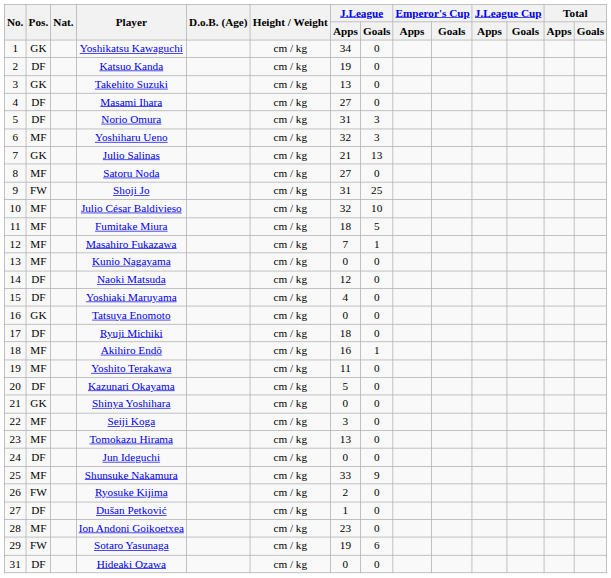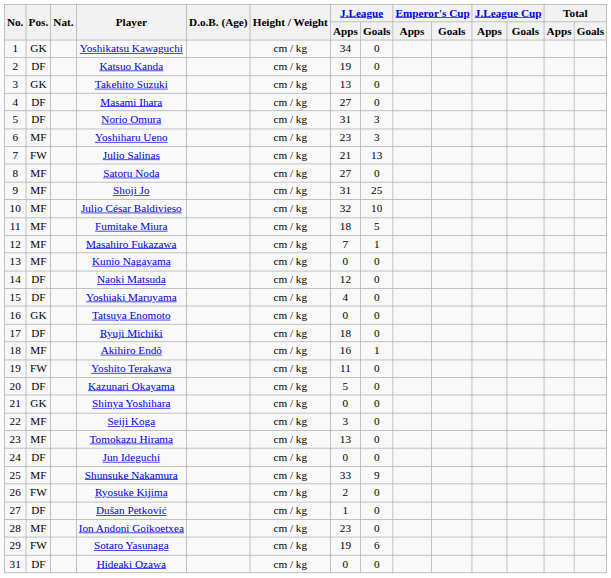 <table class="wikitable" style="text-align:center;">
 <tr>
 <th rowspan="2">No.</th>
 <th rowspan="2">Pos.</th>
 <th rowspan="2">Nat.</th>
 <th rowspan="2">Player</th>
 <th rowspan="2">D.o.B. (Age)</th>
 <th rowspan="2">Height / Weight</th>
 <th colspan="2"><a href='#'>J.League</a></th>
 <th colspan="2"><a href='#'>Emperor's Cup</a></th>
 <th colspan="2"><a href='#'>J.League Cup</a></th>
 <th colspan="2">Total</th>
 </tr>
 <tr>
 <th>Apps</th>
 <th>Goals</th>
 <th>Apps</th>
 <th>Goals</th>
 <th>Apps</th>
 <th>Goals</th>
 <th>Apps</th>
 <th>Goals</th>
 </tr>
 <tr>
 <td>1</td>
 <td>GK</td>
 <td></td>
 <td><a href='#'>Yoshikatsu Kawaguchi</a></td>
 <td></td>
 <td>cm / kg</td>
 <td>34</td>
 <td>0</td>
 <td></td>
 <td></td>
 <td></td>
 <td></td>
 <td></td>
 <td></td>
 </tr>
 <tr>
 <td>2</td>
 <td>DF</td>
 <td></td>
 <td><a href='#'>Katsuo Kanda</a></td>
 <td></td>
 <td>cm / kg</td>
 <td>19</td>
 <td>0</td>
 <td></td>
 <td></td>
 <td></td>
 <td></td>
 <td></td>
 <td></td>
 </tr>
 <tr>
 <td>3</td>
 <td>GK</td>
 <td></td>
 <td><a href='#'>Takehito Suzuki</a></td>
 <td></td>
 <td>cm / kg</td>
 <td>13</td>
 <td>0</td>
 <td></td>
 <td></td>
 <td></td>
 <td></td>
 <td></td>
 <td></td>
 </tr>
 <tr>
 <td>4</td>
 <td>DF</td>
 <td></td>
 <td><a href='#'>Masami Ihara</a></td>
 <td></td>
 <td>cm / kg</td>
 <td>27</td>
 <td>0</td>
 <td></td>
 <td></td>
 <td></td>
 <td></td>
 <td></td>
 <td></td>
 </tr>
 <tr>
 <td>5</td>
 <td>DF</td>
 <td></td>
 <td><a href='#'>Norio Omura</a></td>
 <td></td>
 <td>cm / kg</td>
 <td>31</td>
 <td>3</td>
 <td></td>
 <td></td>
 <td></td>
 <td></td>
 <td></td>
 <td></td>
 </tr>
 <tr>
 <td>6</td>
 <td>MF</td>
 <td></td>
 <td><a href='#'>Yoshiharu Ueno</a></td>
 <td></td>
 <td>cm / kg</td>
-<td>32</td>
+<td>23</td>
 <td>3</td>
 <td></td>
 <td></td>
 <td></td>
 <td></td>
 <td></td>
 <td></td>
 </tr>
 <tr>
 <td>7</td>
-<td>GK</td>
+<td>FW</td>
 <td></td>
 <td><a href='#'>Julio Salinas</a></td>
 <td></td>
 <td>cm / kg</td>
 <td>21</td>
 <td>13</td>
 <td></td>
 <td></td>
 <td></td>
 <td></td>
 <td></td>
 <td></td>
 </tr>
 <tr>
 <td>8</td>
 <td>MF</td>
 <td></td>
 <td><a href='#'>Satoru Noda</a></td>
 <td></td>
 <td>cm / kg</td>
 <td>27</td>
 <td>0</td>
 <td></td>
 <td></td>
 <td></td>
 <td></td>
 <td></td>
 <td></td>
 </tr>
 <tr>
 <td>9</td>
-<td>FW</td>
+<td>MF</td>
 <td></td>
 <td><a href='#'>Shoji Jo</a></td>
 <td></td>
 <td>cm / kg</td>
 <td>31</td>
 <td>25</td>
 <td></td>
 <td></td>
 <td></td>
 <td></td>
 <td></td>
 <td></td>
 </tr>
 <tr>
 <td>10</td>
 <td>MF</td>
 <td></td>
 <td><a href='#'>Julio César Baldivieso</a></td>
 <td></td>
 <td>cm / kg</td>
 <td>32</td>
 <td>10</td>
 <td></td>
 <td></td>
 <td></td>
 <td></td>
 <td></td>
 <td></td>
 </tr>
 <tr>
 <td>11</td>
 <td>MF</td>
 <td></td>
 <td><a href='#'>Fumitake Miura</a></td>
 <td></td>
 <td>cm / kg</td>
 <td>18</td>
 <td>5</td>
 <td></td>
 <td></td>
 <td></td>
 <td></td>
 <td></td>
 <td></td>
 </tr>
 <tr>
 <td>12</td>
 <td>MF</td>
 <td></td>
 <td><a href='#'>Masahiro Fukazawa</a></td>
 <td></td>
 <td>cm / kg</td>
 <td>7</td>
 <td>1</td>
 <td></td>
 <td></td>
 <td></td>
 <td></td>
 <td></td>
 <td></td>
 </tr>
 <tr>
 <td>13</td>
 <td>MF</td>
 <td></td>
 <td><a href='#'>Kunio Nagayama</a></td>
 <td></td>
 <td>cm / kg</td>
 <td>0</td>
 <td>0</td>
 <td></td>
 <td></td>
 <td></td>
 <td></td>
 <td></td>
 <td></td>
 </tr>
 <tr>
 <td>14</td>
 <td>DF</td>
 <td></td>
 <td><a href='#'>Naoki Matsuda</a></td>
 <td></td>
 <td>cm / kg</td>
 <td>12</td>
 <td>0</td>
 <td></td>
 <td></td>
 <td></td>
 <td></td>
 <td></td>
 <td></td>
 </tr>
 <tr>
 <td>15</td>
 <td>DF</td>
 <td></td>
 <td><a href='#'>Yoshiaki Maruyama</a></td>
 <td></td>
 <td>cm / kg</td>
 <td>4</td>
 <td>0</td>
 <td></td>
 <td></td>
 <td></td>
 <td></td>
 <td></td>
 <td></td>
 </tr>
 <tr>
 <td>16</td>
 <td>GK</td>
 <td></td>
 <td><a href='#'>Tatsuya Enomoto</a></td>
 <td></td>
 <td>cm / kg</td>
 <td>0</td>
 <td>0</td>
 <td></td>
 <td></td>
 <td></td>
 <td></td>
 <td></td>
 <td></td>
 </tr>
 <tr>
 <td>17</td>
 <td>DF</td>
 <td></td>
 <td><a href='#'>Ryuji Michiki</a></td>
 <td></td>
 <td>cm / kg</td>
 <td>18</td>
 <td>0</td>
 <td></td>
 <td></td>
 <td></td>
 <td></td>
 <td></td>
 <td></td>
 </tr>
 <tr>
 <td>18</td>
 <td>MF</td>
 <td></td>
 <td><a href='#'>Akihiro Endō</a></td>
 <td></td>
 <td>cm / kg</td>
 <td>16</td>
 <td>1</td>
 <td></td>
 <td></td>
 <td></td>
 <td></td>
 <td></td>
 <td></td>
 </tr>
 <tr>
 <td>19</td>
-<td>MF</td>
+<td>FW</td>
 <td></td>
 <td><a href='#'>Yoshito Terakawa</a></td>
 <td></td>
 <td>cm / kg</td>
 <td>11</td>
 <td>0</td>
 <td></td>
 <td></td>
 <td></td>
 <td></td>
 <td></td>
 <td></td>
 </tr>
 <tr>
 <td>20</td>
 <td>DF</td>
 <td></td>
 <td><a href='#'>Kazunari Okayama</a></td>
 <td></td>
 <td>cm / kg</td>
 <td>5</td>
 <td>0</td>
 <td></td>
 <td></td>
 <td></td>
 <td></td>
 <td></td>
 <td></td>
 </tr>
 <tr>
 <td>21</td>
 <td>GK</td>
 <td></td>
 <td><a href='#'>Shinya Yoshihara</a></td>
 <td></td>
 <td>cm / kg</td>
 <td>0</td>
 <td>0</td>
 <td></td>
 <td></td>
 <td></td>
 <td></td>
 <td></td>
 <td></td>
 </tr>
 <tr>
 <td>22</td>
 <td>MF</td>
 <td></td>
 <td><a href='#'>Seiji Koga</a></td>
 <td></td>
 <td>cm / kg</td>
 <td>3</td>
 <td>0</td>
 <td></td>
 <td></td>
 <td></td>
 <td></td>
 <td></td>
 <td></td>
 </tr>
 <tr>
 <td>23</td>
 <td>MF</td>
 <td></td>
 <td><a href='#'>Tomokazu Hirama</a></td>
 <td></td>
 <td>cm / kg</td>
 <td>13</td>
 <td>0</td>
 <td></td>
 <td></td>
 <td></td>
 <td></td>
 <td></td>
 <td></td>
 </tr>
 <tr>
 <td>24</td>
 <td>DF</td>
 <td></td>
 <td><a href='#'>Jun Ideguchi</a></td>
 <td></td>
 <td>cm / kg</td>
 <td>0</td>
 <td>0</td>
 <td></td>
 <td></td>
 <td></td>
 <td></td>
 <td></td>
 <td></td>
 </tr>
 <tr>
 <td>25</td>
 <td>MF</td>
 <td></td>
 <td><a href='#'>Shunsuke Nakamura</a></td>
 <td></td>
 <td>cm / kg</td>
 <td>33</td>
 <td>9</td>
 <td></td>
 <td></td>
 <td></td>
 <td></td>
 <td></td>
 <td></td>
 </tr>
 <tr>
 <td>26</td>
 <td>FW</td>
 <td></td>
 <td><a href='#'>Ryosuke Kijima</a></td>
 <td></td>
 <td>cm / kg</td>
 <td>2</td>
 <td>0</td>
 <td></td>
 <td></td>
 <td></td>
 <td></td>
 <td></td>
 <td></td>
 </tr>
 <tr>
 <td>27</td>
 <td>DF</td>
 <td></td>
 <td><a href='#'>Dušan Petković</a></td>
 <td></td>
 <td>cm / kg</td>
 <td>1</td>
 <td>0</td>
 <td></td>
 <td></td>
 <td></td>
 <td></td>
 <td></td>
 <td></td>
 </tr>
 <tr>
 <td>28</td>
 <td>MF</td>
 <td></td>
 <td><a href='#'>Ion Andoni Goikoetxea</a></td>
 <td></td>
 <td>cm / kg</td>
 <td>23</td>
 <td>0</td>
 <td></td>
 <td></td>
 <td></td>
 <td></td>
 <td></td>
 <td></td>
 </tr>
 <tr>
 <td>29</td>
 <td>FW</td>
 <td></td>
 <td><a href='#'>Sotaro Yasunaga</a></td>
 <td></td>
 <td>cm / kg</td>
 <td>19</td>
 <td>6</td>
 <td></td>
 <td></td>
 <td></td>
 <td></td>
 <td></td>
 <td></td>
 </tr>
 <tr>
 <td>31</td>
 <td>DF</td>
 <td></td>
 <td><a href='#'>Hideaki Ozawa</a></td>
 <td></td>
 <td>cm / kg</td>
 <td>0</td>
 <td>0</td>
 <td></td>
 <td></td>
 <td></td>
 <td></td>
 <td></td>
 <td></td>
 </tr>
 </table>
